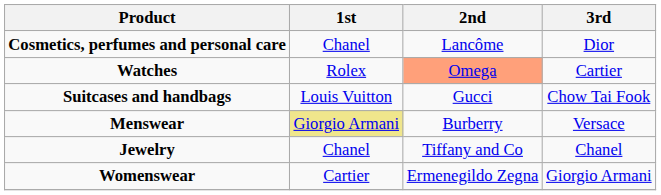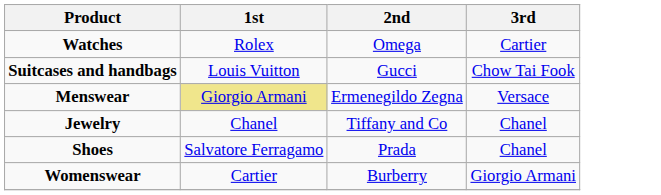 <table class="wikitable" style="text-align:center; margin-right:60px">
 <tr>
 <th>Product</th>
 <th>1st</th>
 <th>2nd</th>
 <th>3rd</th>
 </tr>
 <tr>
-<td><strong>Cosmetics, perfumes and personal care</strong></td>
-<td><a href='#'>Chanel</a></td>
-<td><a href='#'>Lancôme</a></td>
-<td><a href='#'>Dior</a></td>
-</tr>
-<tr>
 <td><strong>Watches</strong></td>
 <td><a href='#'>Rolex</a></td>
-<td style="background: lightsalmon;"><a href='#'>Omega</a></td>
+<td><a href='#'>Omega</a></td>
 <td><a href='#'>Cartier</a></td>
 </tr>
 <tr>
 <td><strong>Suitcases and handbags</strong></td>
 <td><a href='#'>Louis Vuitton</a></td>
 <td><a href='#'>Gucci</a></td>
 <td><a href='#'>Chow Tai Fook</a></td>
 </tr>
 <tr>
 <td><strong>Menswear</strong></td>
 <td style="background: khaki;"><a href='#'>Giorgio Armani</a></td>
-<td><a href='#'>Burberry</a></td>
+<td><a href='#'>Ermenegildo Zegna</a></td>
 <td><a href='#'>Versace</a></td>
 </tr>
 <tr>
 <td><strong>Jewelry</strong></td>
 <td><a href='#'>Chanel</a></td>
 <td><a href='#'>Tiffany and Co</a></td>
 <td><a href='#'>Chanel</a></td>
 </tr>
 <tr>
+<td><strong>Shoes</strong></td>
+<td><a href='#'>Salvatore Ferragamo</a></td>
+<td><a href='#'>Prada</a></td>
+<td><a href='#'>Chanel</a></td>
+</tr>
+<tr>
 <td><strong>Womenswear</strong></td>
 <td><a href='#'>Cartier</a></td>
-<td><a href='#'>Ermenegildo Zegna</a></td>
+<td><a href='#'>Burberry</a></td>
 <td><a href='#'>Giorgio Armani</a></td>
 </tr>
 <tr>
 </tr>
 </table>
